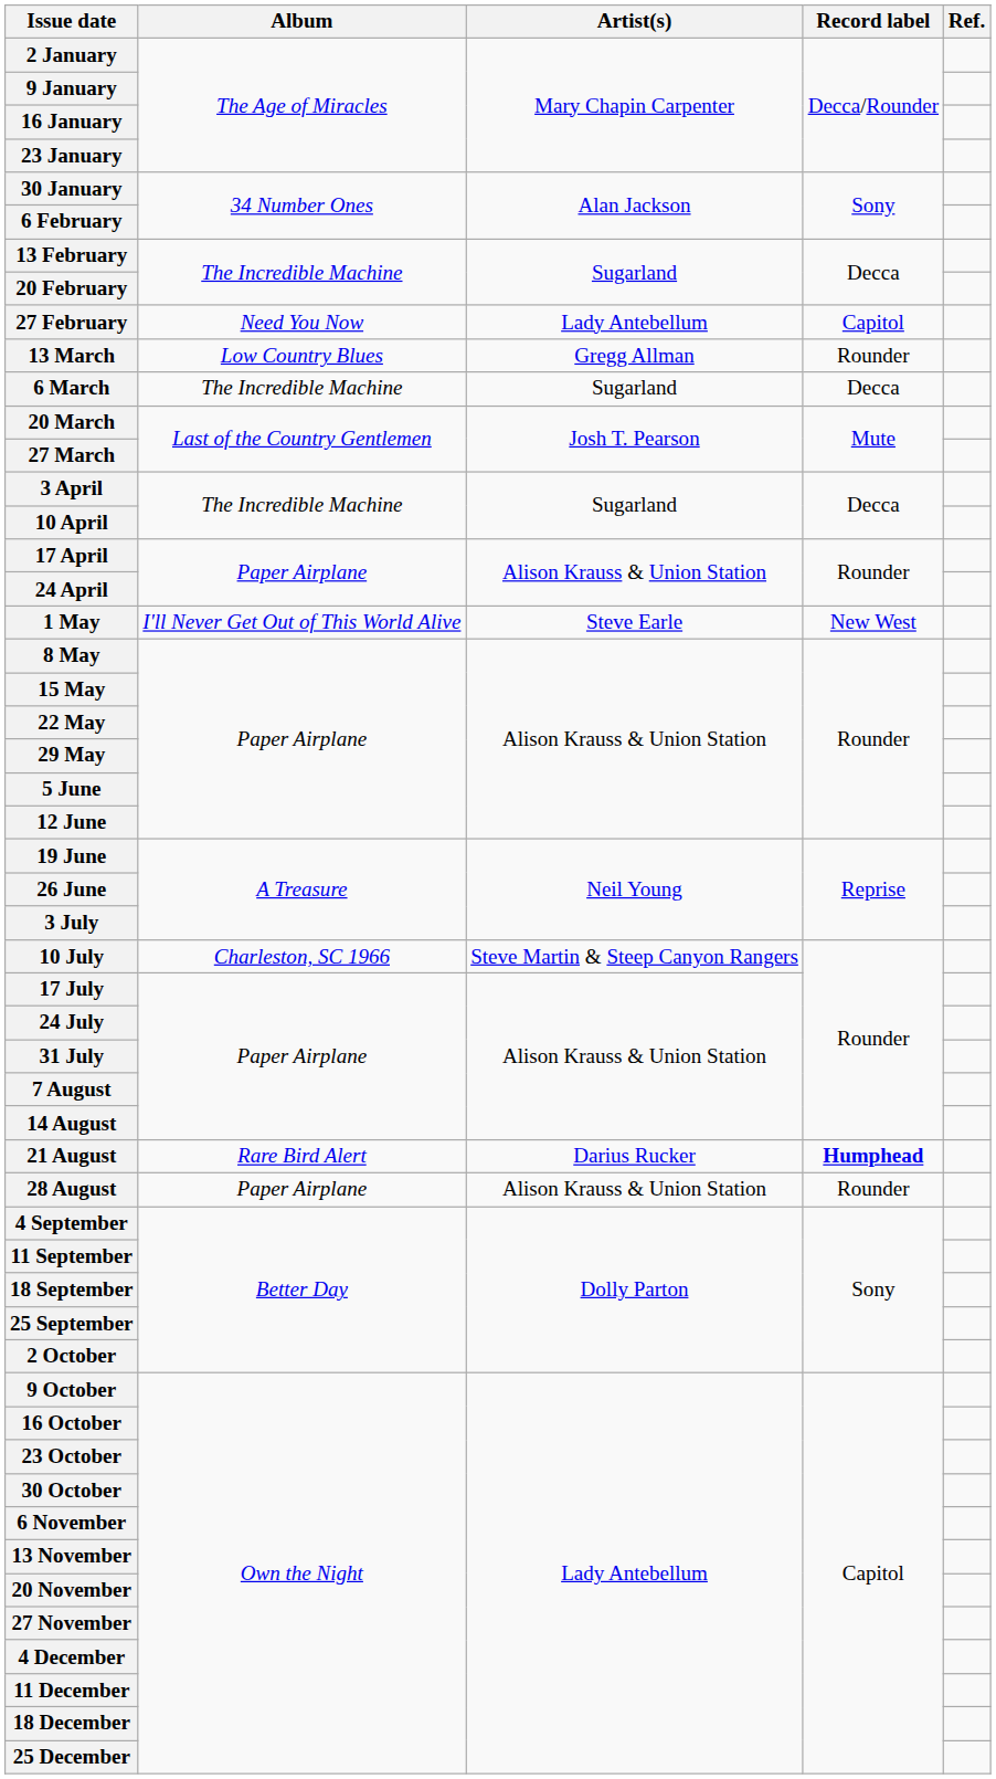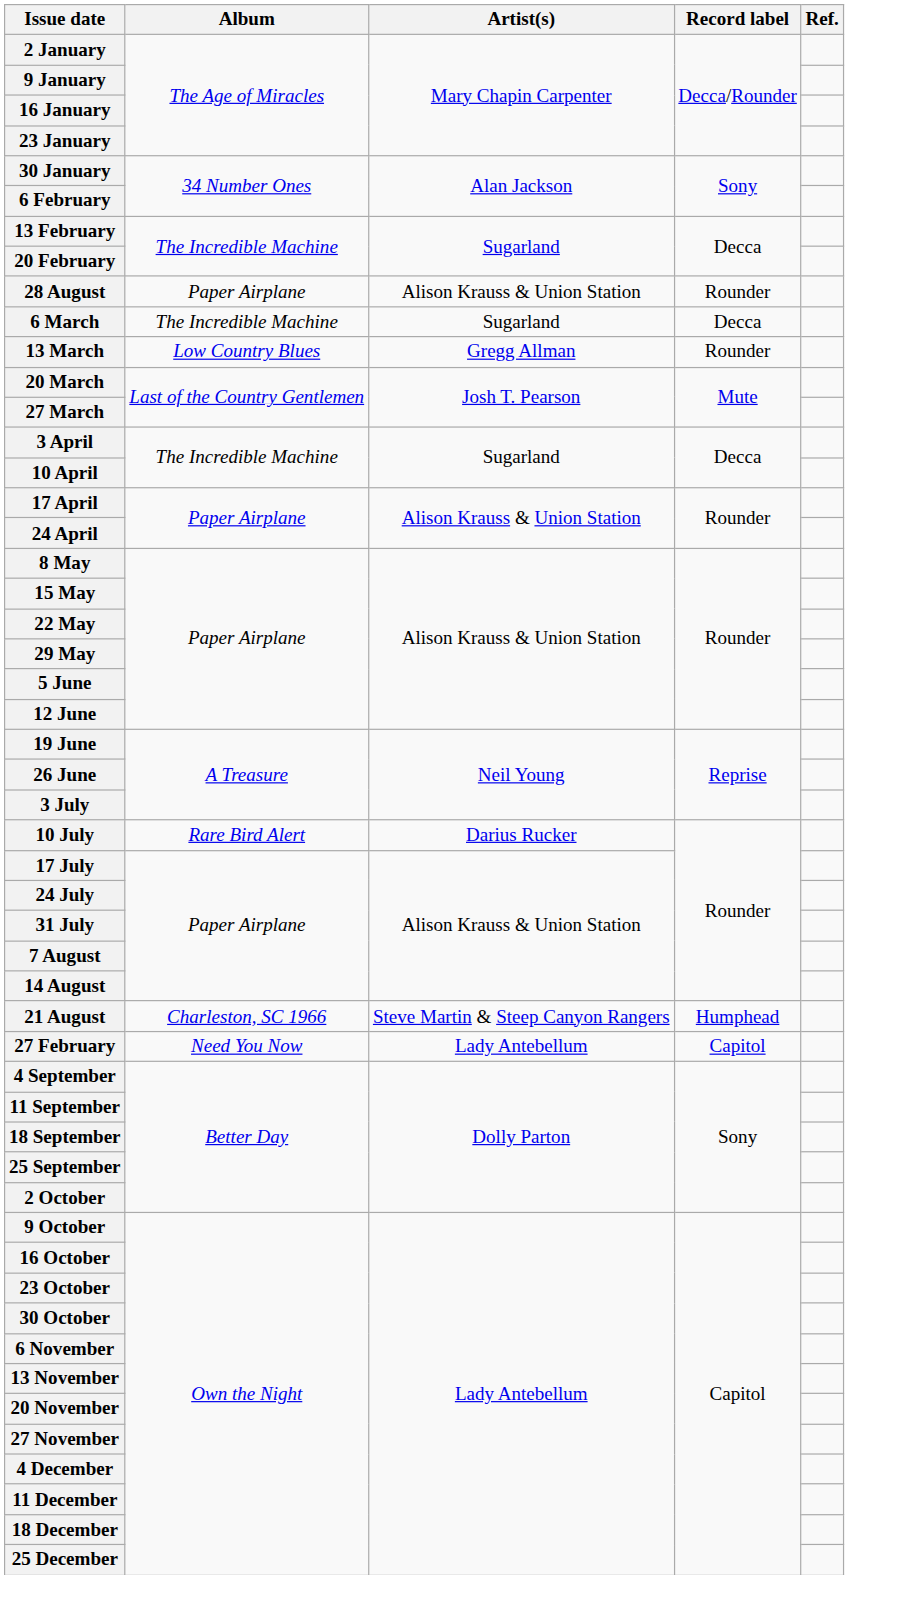 <table class="wikitable plainrowheaders">
 <tr>
 <th scope="col">Issue date</th>
 <th scope="col">Album</th>
 <th scope="col">Artist(s)</th>
 <th scope="col">Record label</th>
 <th scope="col">Ref.</th>
 </tr>
 <tr>
 <th scope="row">2 January</th>
 <td align="center" rowspan=4><em><a href='#'>The Age of Miracles</a></em></td>
 <td align="center" rowspan=4><a href='#'>Mary Chapin Carpenter</a></td>
 <td align="center" rowspan=4><a href='#'>Decca</a>/<a href='#'>Rounder</a></td>
 <td align="center"></td>
 </tr>
 <tr>
 <th scope="row">9 January</th>
 <td align="center"></td>
 </tr>
 <tr>
 <th scope="row">16 January</th>
 <td align="center"></td>
 </tr>
 <tr>
 <th scope="row">23 January</th>
 <td align="center"></td>
 </tr>
 <tr>
 <th scope="row">30 January</th>
 <td align="center" rowspan=2><em><a href='#'>34 Number Ones</a></em></td>
 <td align="center" rowspan=2><a href='#'>Alan Jackson</a></td>
 <td align="center" rowspan=2><a href='#'>Sony</a></td>
 <td align="center"></td>
 </tr>
 <tr>
 <th scope="row">6 February</th>
 <td align="center"></td>
 </tr>
 <tr>
 <th scope="row">13 February</th>
 <td align="center" rowspan=2><em><a href='#'>The Incredible Machine</a></em></td>
 <td align="center" rowspan=2><a href='#'>Sugarland</a></td>
 <td align="center" rowspan=2>Decca</td>
 <td align="center"></td>
 </tr>
 <tr>
 <th scope="row">20 February</th>
 <td align="center"></td>
 </tr>
 <tr>
-<th scope="row">27 February</th>
-<td align="center"><em><a href='#'>Need You Now</a></em></td>
-<td align="center"><a href='#'>Lady Antebellum</a></td>
-<td align="center"><a href='#'>Capitol</a></td>
-<td align="center"></td>
-</tr>
-<tr>
-<th scope="row">13 March</th>
-<td align="center"><em><a href='#'>Low Country Blues</a></em></td>
-<td align="center"><a href='#'>Gregg Allman</a></td>
+<th scope="row">28 August</th>
+<td align="center"><em>Paper Airplane</em></td>
+<td align="center">Alison Krauss & Union Station</td>
 <td align="center">Rounder</td>
 <td align="center"></td>
 </tr>
 <tr>
 <th scope="row">6 March</th>
 <td align="center"><em>The Incredible Machine</em></td>
 <td align="center">Sugarland</td>
 <td align="center">Decca</td>
+<td align="center"></td>
+</tr>
+<tr>
+<th scope="row">13 March</th>
+<td align="center"><em><a href='#'>Low Country Blues</a></em></td>
+<td align="center"><a href='#'>Gregg Allman</a></td>
+<td align="center">Rounder</td>
 <td align="center"></td>
 </tr>
 <tr>
 <th scope="row">20 March</th>
 <td align="center" rowspan=2><em><a href='#'>Last of the Country Gentlemen</a></em></td>
 <td align="center" rowspan=2><a href='#'>Josh T. Pearson</a></td>
 <td align="center" rowspan=2><a href='#'>Mute</a></td>
 <td align="center"></td>
 </tr>
 <tr>
 <th scope="row">27 March</th>
 <td align="center"></td>
 </tr>
 <tr>
 <th scope="row">3 April</th>
 <td align="center" rowspan=2><em>The Incredible Machine</em></td>
 <td align="center" rowspan=2>Sugarland</td>
 <td align="center" rowspan=2>Decca</td>
 <td align="center"></td>
 </tr>
 <tr>
 <th scope="row">10 April</th>
 <td align="center"></td>
 </tr>
 <tr>
 <th scope="row">17 April</th>
 <td align="center" rowspan=2><em><a href='#'>Paper Airplane</a></em></td>
 <td align="center" rowspan=2><a href='#'>Alison Krauss</a> & <a href='#'>Union Station</a></td>
 <td align="center" rowspan=2>Rounder</td>
 <td align="center"></td>
 </tr>
 <tr>
 <th scope="row">24 April</th>
-<td align="center"></td>
-</tr>
-<tr>
-<th scope="row">1 May</th>
-<td align="center"><em><a href='#'>I'll Never Get Out of This World Alive</a></em></td>
-<td align="center"><a href='#'>Steve Earle</a></td>
-<td align="center"><a href='#'>New West</a></td>
 <td align="center"></td>
 </tr>
 <tr>
 <th scope="row">8 May</th>
 <td align="center" rowspan=6><em>Paper Airplane</em></td>
 <td align="center" rowspan=6>Alison Krauss & Union Station</td>
 <td align="center" rowspan=6>Rounder</td>
 <td align="center"></td>
 </tr>
 <tr>
 <th scope="row">15 May</th>
 <td align="center"></td>
 </tr>
 <tr>
 <th scope="row">22 May</th>
 <td align="center"></td>
 </tr>
 <tr>
 <th scope="row">29 May</th>
 <td align="center"></td>
 </tr>
 <tr>
 <th scope="row">5 June</th>
 <td align="center"></td>
 </tr>
 <tr>
 <th scope="row">12 June</th>
 <td align="center"></td>
 </tr>
 <tr>
 <th scope="row">19 June</th>
 <td align="center" rowspan=3><em><a href='#'>A Treasure</a></em></td>
 <td align="center" rowspan=3><a href='#'>Neil Young</a></td>
 <td align="center" rowspan=3><a href='#'>Reprise</a></td>
 <td align="center"></td>
 </tr>
 <tr>
 <th scope="row">26 June</th>
 <td align="center"></td>
 </tr>
 <tr>
 <th scope="row">3 July</th>
 <td align="center"></td>
 </tr>
 <tr>
 <th scope="row">10 July</th>
-<td align="center"><em><a href='#'>Charleston, SC 1966</a></em></td>
-<td align="center"><a href='#'>Steve Martin</a> & <a href='#'>Steep Canyon Rangers</a></td>
+<td align="center"><em><a href='#'>Rare Bird Alert</a></em></td>
+<td align="center"><a href='#'>Darius Rucker</a></td>
 <td align="center" rowspan=6>Rounder</td>
 <td align="center"></td>
 </tr>
 <tr>
 <th scope="row">17 July</th>
 <td align="center" rowspan=5><em>Paper Airplane</em></td>
 <td align="center" rowspan=5>Alison Krauss & Union Station</td>
 <td align="center"></td>
 </tr>
 <tr>
 <th scope="row">24 July</th>
 <td align="center"></td>
 </tr>
 <tr>
 <th scope="row">31 July</th>
 <td align="center"></td>
 </tr>
 <tr>
 <th scope="row">7 August</th>
 <td align="center"></td>
 </tr>
 <tr>
 <th scope="row">14 August</th>
 <td align="center"></td>
 </tr>
 <tr>
 <th scope="row">21 August</th>
-<td align="center"><em><a href='#'>Rare Bird Alert</a></em></td>
-<td align="center"><a href='#'>Darius Rucker</a></td>
-<td align="center"><strong><a href='#'>Humphead</a></strong></td>
+<td align="center"><em><a href='#'>Charleston, SC 1966</a></em></td>
+<td align="center"><a href='#'>Steve Martin</a> & <a href='#'>Steep Canyon Rangers</a></td>
+<td align="center"><a href='#'>Humphead</a></td>
 <td align="center"></td>
 </tr>
 <tr>
-<th scope="row">28 August</th>
-<td align="center"><em>Paper Airplane</em></td>
-<td align="center">Alison Krauss & Union Station</td>
-<td align="center">Rounder</td>
+<th scope="row">27 February</th>
+<td align="center"><em><a href='#'>Need You Now</a></em></td>
+<td align="center"><a href='#'>Lady Antebellum</a></td>
+<td align="center"><a href='#'>Capitol</a></td>
 <td align="center"></td>
 </tr>
 <tr>
 <th scope="row">4 September</th>
 <td align="center" rowspan=5><em><a href='#'>Better Day</a></em></td>
 <td align="center" rowspan=5><a href='#'>Dolly Parton</a></td>
 <td align="center" rowspan=5>Sony</td>
 <td align="center"></td>
 </tr>
 <tr>
 <th scope="row">11 September</th>
 <td align="center"></td>
 </tr>
 <tr>
 <th scope="row">18 September</th>
 <td align="center"></td>
 </tr>
 <tr>
 <th scope="row">25 September</th>
 <td align="center"></td>
 </tr>
 <tr>
 <th scope="row">2 October</th>
 <td align="center"></td>
 </tr>
 <tr>
 <th scope="row">9 October</th>
 <td align="center" rowspan=12><em><a href='#'>Own the Night</a></em></td>
 <td align="center" rowspan=12><a href='#'>Lady Antebellum</a></td>
 <td align="center" rowspan=12>Capitol</td>
 <td align="center"></td>
 </tr>
 <tr>
 <th scope="row">16 October</th>
 <td align="center"></td>
 </tr>
 <tr>
 <th scope="row">23 October</th>
 <td align="center"></td>
 </tr>
 <tr>
 <th scope="row">30 October</th>
 <td align="center"></td>
 </tr>
 <tr>
 <th scope="row">6 November</th>
 <td align="center"></td>
 </tr>
 <tr>
 <th scope="row">13 November</th>
 <td align="center"></td>
 </tr>
 <tr>
 <th scope="row">20 November</th>
 <td align="center"></td>
 </tr>
 <tr>
 <th scope="row">27 November</th>
 <td align="center"></td>
 </tr>
 <tr>
 <th scope="row">4 December</th>
 <td align="center"></td>
 </tr>
 <tr>
 <th scope="row">11 December</th>
 <td align="center"></td>
 </tr>
 <tr>
 <th scope="row">18 December</th>
 <td align="center"></td>
 </tr>
 <tr>
 <th scope="row">25 December</th>
 <td align="center"></td>
 </tr>
 </table>
